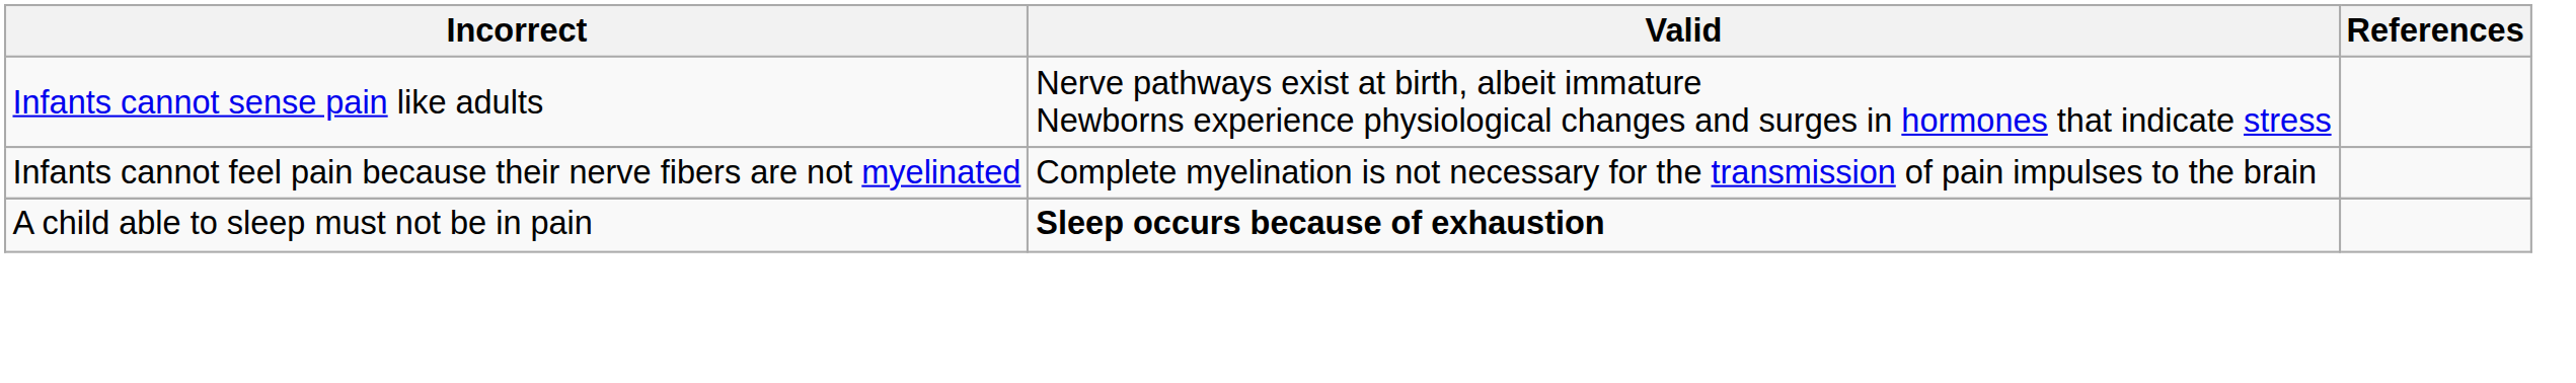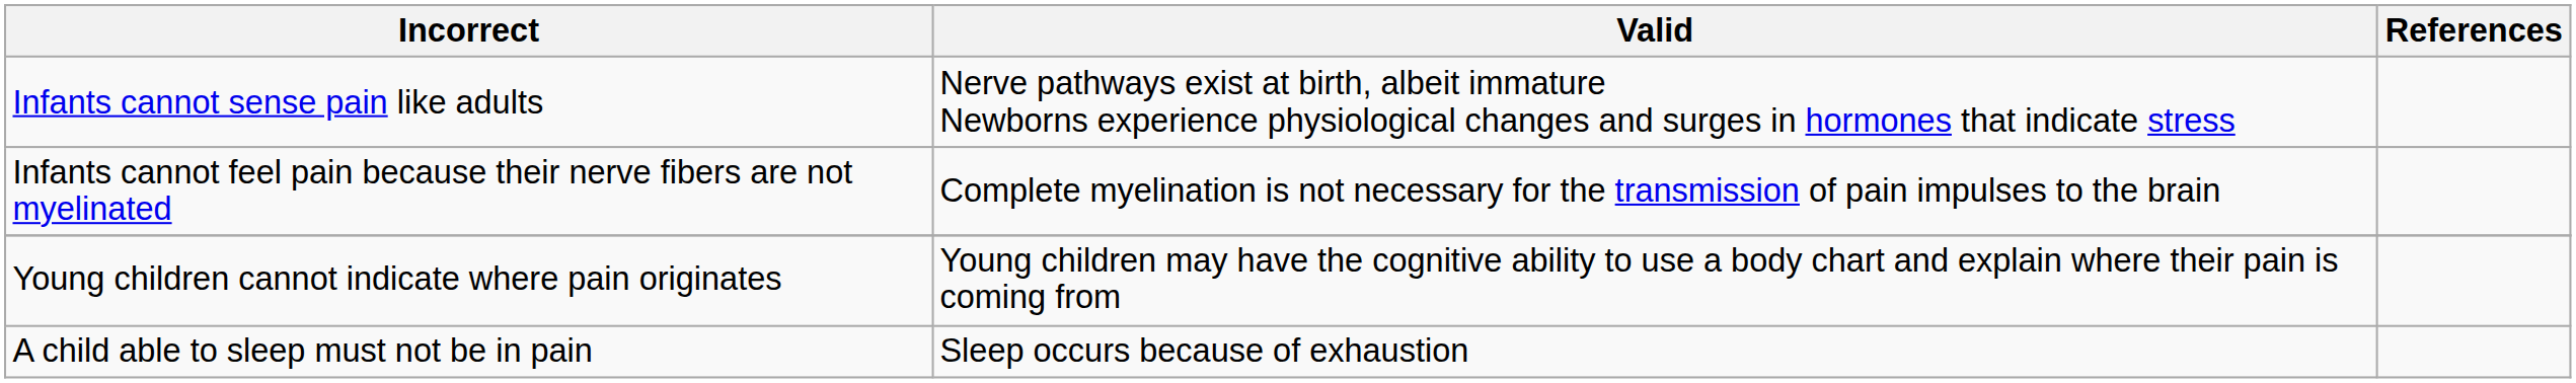 <table class="wikitable">
 <tr>
 <th>Incorrect</th>
 <th>Valid</th>
 <th>References</th>
 </tr>
 <tr>
 <td><a href='#'>Infants cannot sense pain</a> like adults</td>
 <td>Nerve pathways exist at birth, albeit immature<br>Newborns experience physiological changes and surges in <a href='#'>hormones</a> that indicate <a href='#'>stress</a></td>
 <td></td>
 </tr>
 <tr>
 <td>Infants cannot feel pain because their nerve fibers are not <a href='#'>myelinated</a></td>
 <td>Complete myelination is not necessary for the <a href='#'>transmission</a> of pain impulses to the brain</td>
 <td></td>
 </tr>
 <tr>
 </tr>
 <tr>
+<td>Young children cannot indicate where pain originates</td>
+<td>Young children may have the cognitive ability to use a body chart and explain where their pain is coming from</td>
+<td></td>
+</tr>
+<tr>
 <td>A child able to sleep must not be in pain</td>
-<td><strong>Sleep occurs because of exhaustion</strong></td>
+<td>Sleep occurs because of exhaustion</td>
 <td></td>
 </tr>
 </table>
